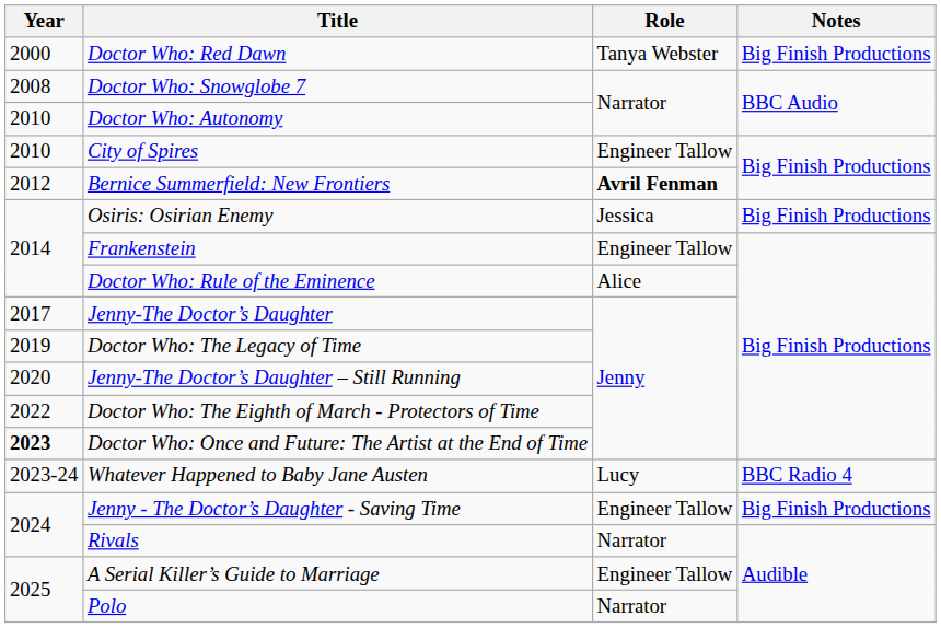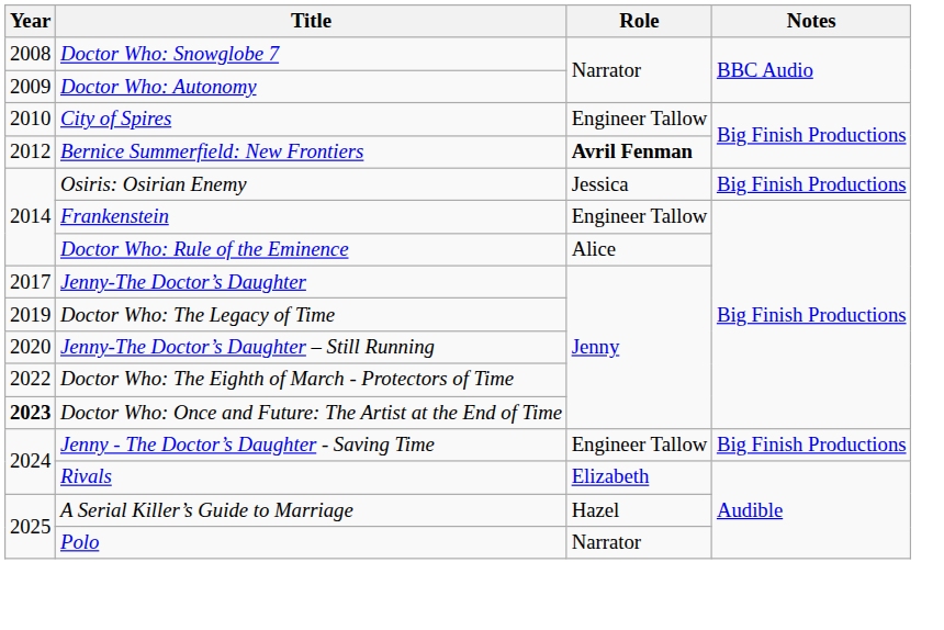 <table class = "wikitable sortable">
 <tr>
 <th>Year</th>
 <th>Title</th>
 <th>Role</th>
 <th>Notes</th>
 </tr>
 <tr>
-<td>2000</td>
-<td><em><a href='#'>Doctor Who: Red Dawn</a></em></td>
-<td>Tanya Webster</td>
-<td><a href='#'>Big Finish Productions</a></td>
-</tr>
-<tr>
 <td>2008</td>
 <td><em><a href='#'>Doctor Who: Snowglobe 7</a></em></td>
 <td rowspan="2">Narrator</td>
 <td rowspan="2"><a href='#'>BBC Audio</a></td>
 </tr>
 <tr>
-<td>2010</td>
+<td>2009</td>
 <td><em><a href='#'>Doctor Who: Autonomy</a></em> </td>
 </tr>
 <tr>
 <td>2010</td>
 <td><em><a href='#'>City of Spires</a></em></td>
 <td>Engineer Tallow</td>
 <td rowspan="2"><a href='#'>Big Finish Productions</a></td>
 </tr>
 <tr>
 <td>2012</td>
 <td><em><a href='#'>Bernice Summerfield: New Frontiers</a></em></td>
 <td><strong>Avril Fenman</strong></td>
 </tr>
 <tr>
 <td rowspan=3>2014</td>
 <td><em>Osiris: Osirian Enemy</em></td>
 <td>Jessica</td>
 <td><a href='#'>Big Finish Productions</a></td>
 </tr>
 <tr>
 <td><em><a href='#'>Frankenstein</a></em></td>
 <td>Engineer Tallow</td>
 <td rowspan="7"><a href='#'>Big Finish Productions</a></td>
 </tr>
 <tr>
 <td><em><a href='#'>Doctor Who: Rule of the Eminence</a></em></td>
 <td>Alice</td>
 </tr>
 <tr>
 <td>2017</td>
 <td><em><a href='#'>Jenny-The Doctor’s Daughter</a></em></td>
 <td rowspan="5"><a href='#'>Jenny</a></td>
 </tr>
 <tr>
 <td>2019</td>
 <td><em>Doctor Who: The Legacy of Time</em></td>
 </tr>
 <tr>
 <td>2020</td>
 <td><em><a href='#'>Jenny-The Doctor’s Daughter</a> – Still Running</em></td>
 </tr>
 <tr>
 <td>2022</td>
 <td><em>Doctor Who: The Eighth of March - Protectors of Time</em></td>
 </tr>
 <tr>
 <td><strong>2023</strong></td>
 <td><em>Doctor Who: Once and Future: The Artist at the End of Time</em></td>
 </tr>
 <tr>
-<td>2023-24</td>
-<td><em>Whatever Happened to Baby Jane Austen</em></td>
-<td>Lucy</td>
-<td><a href='#'>BBC Radio 4</a></td>
-</tr>
-<tr>
 <td rowspan="2">2024</td>
 <td><em><a href='#'> Jenny - The Doctor’s Daughter</a> - Saving Time</em></td>
 <td>Engineer Tallow</td>
 <td><a href='#'>Big Finish Productions</a></td>
 </tr>
 <tr>
 <td><em><a href='#'>Rivals</a></em></td>
-<td>Narrator</td>
+<td><a href='#'>Elizabeth</a></td>
 <td rowspan="3"><a href='#'>Audible</a></td>
 </tr>
 <tr>
 <td rowspan="2">2025</td>
 <td><em>A Serial Killer’s Guide to Marriage</em> </td>
-<td>Engineer Tallow</td>
+<td>Hazel</td>
 </tr>
 <tr>
 <td><em><a href='#'>Polo</a></em></td>
 <td>Narrator</td>
 </tr>
 </table>
